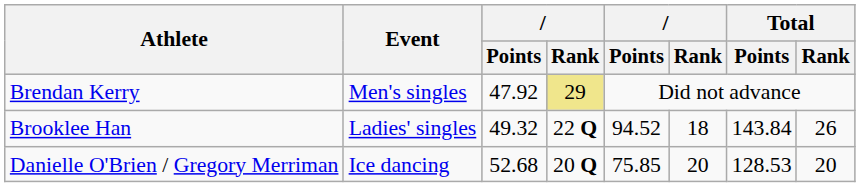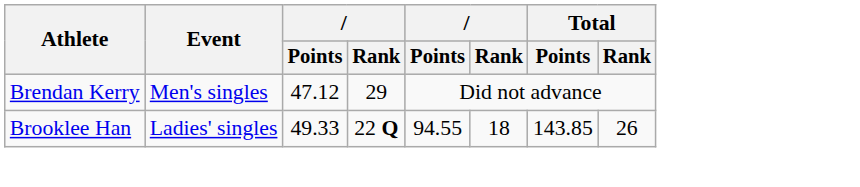 <table class="wikitable" style="font-size:90%">
 <tr>
 <th rowspan="2">Athlete</th>
 <th rowspan="2">Event</th>
 <th colspan="2">/</th>
 <th colspan="2">/</th>
 <th colspan="2">Total</th>
 </tr>
 <tr style="font-size:95%">
 <th>Points</th>
 <th>Rank</th>
 <th>Points</th>
 <th>Rank</th>
 <th>Points</th>
 <th>Rank</th>
 </tr>
 <tr align=center>
 <td align=left><a href='#'>Brendan Kerry</a></td>
 <td align=left><a href='#'>Men's singles</a></td>
-<td>47.92</td>
-<td style="background: khaki;">29</td>
+<td>47.12</td>
+<td>29</td>
 <td colspan=4>Did not advance</td>
 </tr>
 <tr align=center>
 <td align=left><a href='#'>Brooklee Han</a></td>
 <td align=left><a href='#'>Ladies' singles</a></td>
-<td>49.32</td>
+<td>49.33</td>
 <td>22 <strong>Q</strong></td>
-<td>94.52</td>
+<td>94.55</td>
 <td>18</td>
-<td>143.84</td>
+<td>143.85</td>
 <td>26</td>
 </tr>
-<tr align=center>
-<td align=left><a href='#'>Danielle O'Brien</a> / <a href='#'>Gregory Merriman</a></td>
-<td align=left><a href='#'>Ice dancing</a></td>
-<td>52.68</td>
-<td>20 <strong>Q</strong></td>
-<td>75.85</td>
-<td>20</td>
-<td>128.53</td>
-<td>20</td>
-</tr>
 </table>
